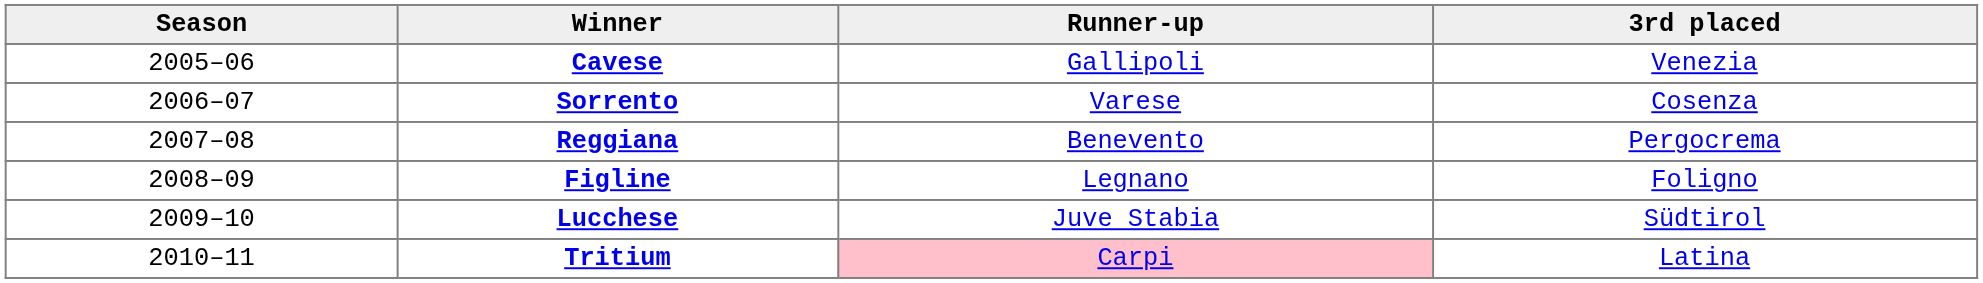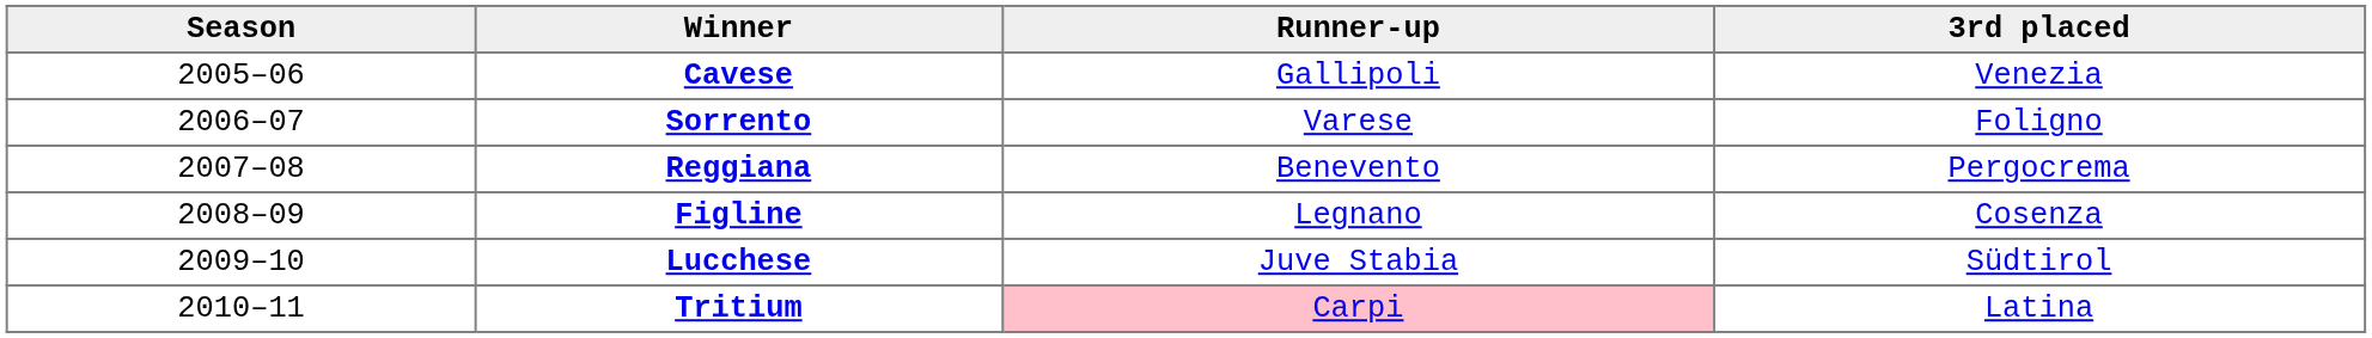 <table class="toccolours" border="1" cellpadding="2" style="border-collapse: collapse; text-align: center; width: 80%; margin: 0 auto;">
 <tr style="background: #efefef;">
 <th>Season</th>
 <th>Winner</th>
 <th>Runner-up</th>
 <th>3rd placed</th>
 </tr>
 <tr>
 <td>2005–06</td>
 <td><strong><a href='#'>Cavese</a></strong></td>
 <td><a href='#'>Gallipoli</a></td>
 <td><a href='#'>Venezia</a></td>
 </tr>
 <tr>
 <td>2006–07</td>
 <td><strong><a href='#'>Sorrento</a></strong></td>
 <td><a href='#'>Varese</a></td>
-<td><a href='#'>Cosenza</a></td>
+<td><a href='#'>Foligno</a></td>
 </tr>
 <tr>
 <td>2007–08</td>
 <td><strong><a href='#'>Reggiana</a></strong></td>
 <td><a href='#'>Benevento</a></td>
 <td><a href='#'>Pergocrema</a></td>
 </tr>
 <tr>
 <td>2008–09</td>
 <td><strong><a href='#'>Figline</a></strong></td>
 <td><a href='#'>Legnano</a></td>
-<td><a href='#'>Foligno</a></td>
+<td><a href='#'>Cosenza</a></td>
 </tr>
 <tr>
 <td>2009–10</td>
 <td><strong><a href='#'>Lucchese</a></strong></td>
 <td><a href='#'>Juve Stabia</a></td>
 <td><a href='#'>Südtirol</a></td>
 </tr>
 <tr>
 <td>2010–11</td>
 <td><strong><a href='#'>Tritium</a></strong></td>
 <td style="background: pink;"><a href='#'>Carpi</a></td>
 <td><a href='#'>Latina</a></td>
 </tr>
 </table>
